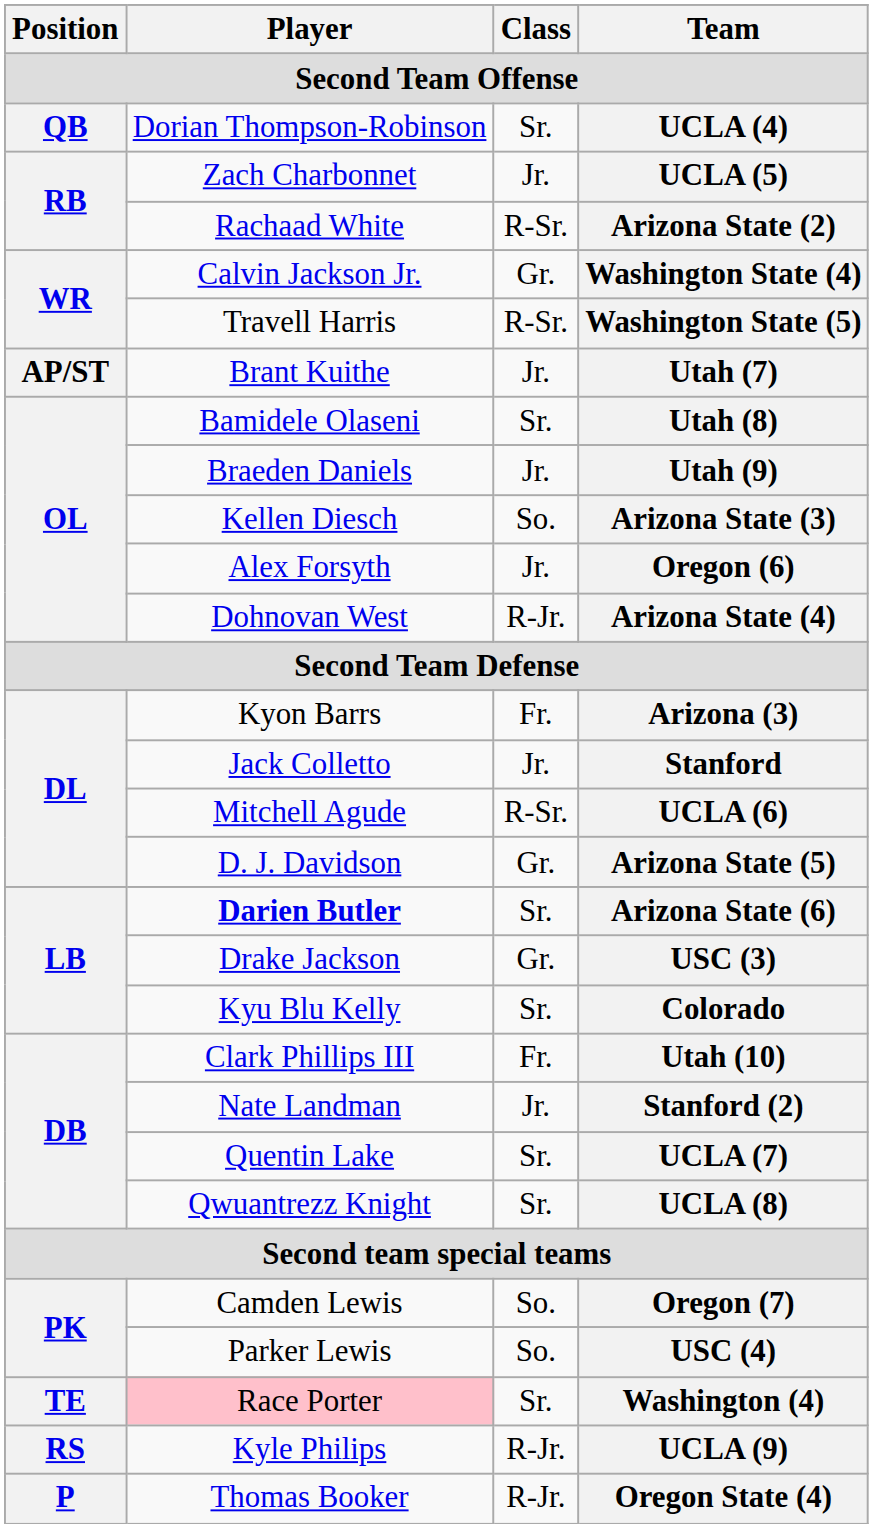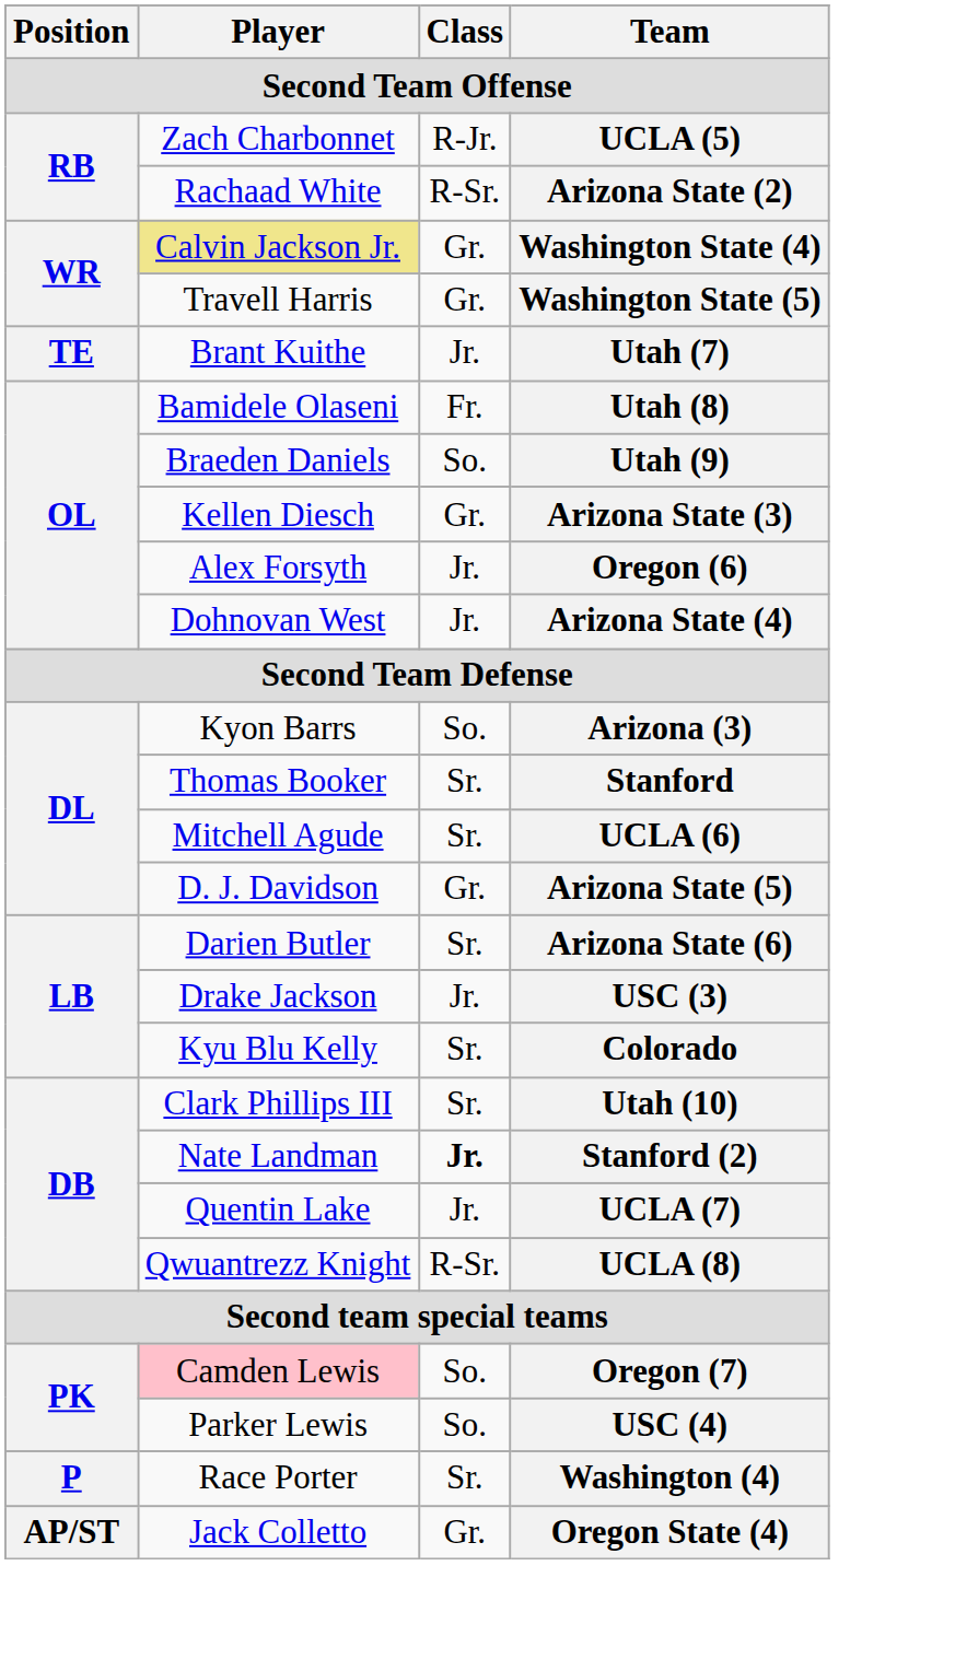 <table class="wikitable">
 <tr>
 <th>Position</th>
 <th>Player</th>
 <th>Class</th>
 <th>Team</th>
 </tr>
 <tr>
 <td colspan="4" style="text-align:center; background:#ddd;"><strong>Second Team Offense</strong></td>
 </tr>
 <tr style="text-align:center;">
-<th rowspan="1"><a href='#'>QB</a></th>
-<td><a href='#'>Dorian Thompson-Robinson</a></td>
-<td>Sr.</td>
-<th style=>UCLA (4)</th>
-</tr>
-<tr style="text-align:center;">
 <th rowspan="2"><a href='#'>RB</a></th>
 <td><a href='#'>Zach Charbonnet</a></td>
-<td>Jr.</td>
+<td>R-Jr.</td>
 <th style=>UCLA (5)</th>
 </tr>
 <tr style="text-align:center;">
 <td><a href='#'>Rachaad White</a></td>
 <td>R-Sr.</td>
 <th style=>Arizona State (2)</th>
 </tr>
 <tr style="text-align:center;">
 <th rowspan="2"><a href='#'>WR</a></th>
-<td><a href='#'>Calvin Jackson Jr.</a></td>
+<td style="background: khaki;"><a href='#'>Calvin Jackson Jr.</a></td>
 <td>Gr.</td>
 <th style=>Washington State (4)</th>
 </tr>
 <tr style="text-align:center;">
 <td>Travell Harris</td>
-<td>R-Sr.</td>
+<td>Gr.</td>
 <th style=>Washington State (5)</th>
 </tr>
 <tr style="text-align:center;">
-<th rowspan="1">AP/ST</th>
+<th rowspan="1"><a href='#'>TE</a></th>
 <td><a href='#'>Brant Kuithe</a></td>
 <td>Jr.</td>
 <th style=>Utah (7)</th>
 </tr>
 <tr style="text-align:center;">
 <th rowspan="5"><a href='#'>OL</a></th>
 <td><a href='#'>Bamidele Olaseni</a></td>
-<td>Sr.</td>
+<td>Fr.</td>
 <th style=>Utah (8)</th>
 </tr>
 <tr style="text-align:center;">
 <td><a href='#'>Braeden Daniels</a></td>
-<td>Jr.</td>
+<td>So.</td>
 <th style=>Utah (9)</th>
 </tr>
 <tr style="text-align:center;">
 <td><a href='#'>Kellen Diesch</a></td>
-<td>So.</td>
+<td>Gr.</td>
 <th style=>Arizona State (3)</th>
 </tr>
 <tr style="text-align:center;">
 <td><a href='#'>Alex Forsyth</a></td>
 <td>Jr.</td>
 <th style=>Oregon (6)</th>
 </tr>
 <tr style="text-align:center;">
 <td><a href='#'>Dohnovan West</a></td>
-<td>R-Jr.</td>
+<td>Jr.</td>
 <th style=>Arizona State (4)</th>
 </tr>
 <tr style="text-align:center;">
 <td colspan="4" style="text-align:center; background:#ddd;"><strong>Second Team Defense</strong></td>
 </tr>
 <tr style="text-align:center;">
 <th rowspan="4"><a href='#'>DL</a></th>
 <td>Kyon Barrs</td>
-<td>Fr.</td>
+<td>So.</td>
 <th style=>Arizona (3)</th>
 </tr>
 <tr style="text-align:center;">
-<td><a href='#'>Jack Colletto</a></td>
-<td>Jr.</td>
+<td><a href='#'>Thomas Booker</a></td>
+<td>Sr.</td>
 <th style=>Stanford</th>
 </tr>
 <tr style="text-align:center;">
 <td><a href='#'>Mitchell Agude</a></td>
-<td>R-Sr.</td>
+<td>Sr.</td>
 <th style=>UCLA (6)</th>
 </tr>
 <tr style="text-align:center;">
 <td><a href='#'>D. J. Davidson</a></td>
 <td>Gr.</td>
 <th style=>Arizona State (5)</th>
 </tr>
 <tr style="text-align:center;">
 <th rowspan="3"><a href='#'>LB</a></th>
-<td><strong><a href='#'>Darien Butler</a></strong></td>
+<td><a href='#'>Darien Butler</a></td>
 <td>Sr.</td>
 <th style=>Arizona State (6)</th>
 </tr>
 <tr style="text-align:center;">
 <td><a href='#'>Drake Jackson</a></td>
-<td>Gr.</td>
+<td>Jr.</td>
 <th style=>USC (3)</th>
 </tr>
 <tr style="text-align:center;">
 <td><a href='#'>Kyu Blu Kelly</a></td>
 <td>Sr.</td>
 <th style=>Colorado</th>
 </tr>
 <tr style="text-align:center;">
 <th rowspan="4"><a href='#'>DB</a></th>
 <td><a href='#'>Clark Phillips III</a></td>
-<td>Fr.</td>
+<td>Sr.</td>
 <th style=>Utah (10)</th>
 </tr>
 <tr style="text-align:center;">
 <td><a href='#'>Nate Landman</a></td>
-<td>Jr.</td>
+<td><strong>Jr.</strong></td>
 <th style=>Stanford (2)</th>
 </tr>
 <tr style="text-align:center;">
 <td><a href='#'>Quentin Lake</a></td>
-<td>Sr.</td>
+<td>Jr.</td>
 <th style=>UCLA (7)</th>
 </tr>
 <tr style="text-align:center;">
 <td><a href='#'>Qwuantrezz Knight</a></td>
-<td>Sr.</td>
+<td>R-Sr.</td>
 <th style=>UCLA (8)</th>
 </tr>
 <tr>
 <td colspan="4" style="text-align:center; background:#ddd;"><strong>Second team special teams</strong></td>
 </tr>
 <tr style="text-align:center;">
 <th rowspan="2"><a href='#'>PK</a></th>
-<td>Camden Lewis</td>
+<td style="background: pink;">Camden Lewis</td>
 <td>So.</td>
 <th style=>Oregon (7)</th>
 </tr>
 <tr style="text-align:center;">
 <td>Parker Lewis</td>
 <td>So.</td>
 <th style=>USC (4)</th>
 </tr>
 <tr style="text-align:center;">
-<th rowspan="1"><a href='#'>TE</a></th>
-<td style="background: pink;">Race Porter</td>
+<th rowspan="1"><a href='#'>P</a></th>
+<td>Race Porter</td>
 <td>Sr.</td>
 <th style=>Washington (4)</th>
 </tr>
 <tr style="text-align:center;">
-<th rowspan="1"><a href='#'>RS</a></th>
-<td><a href='#'>Kyle Philips</a></td>
-<td>R-Jr.</td>
-<th style=>UCLA (9)</th>
-</tr>
-<tr style="text-align:center;">
-<th rowspan="1"><a href='#'>P</a></th>
-<td><a href='#'>Thomas Booker</a></td>
-<td>R-Jr.</td>
+<th rowspan="1">AP/ST</th>
+<td><a href='#'>Jack Colletto</a></td>
+<td>Gr.</td>
 <th style=>Oregon State (4)</th>
 </tr>
 </table>
